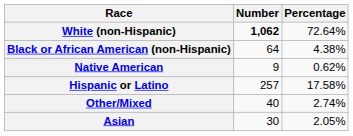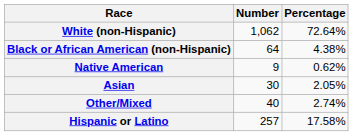 <table class="wikitable" style="text-align:right">
 <tr>
 <th scope="col">Race</th>
 <th scope="col">Number</th>
 <th scope="col">Percentage</th>
 </tr>
 <tr>
 <th scope="row"><a href='#'>White</a> (non-Hispanic)</th>
-<td><strong>1,062</strong></td>
+<td>1,062</td>
 <td>72.64%</td>
 </tr>
 <tr>
 <th scope="row"><a href='#'>Black or African American</a> (non-Hispanic)</th>
 <td>64</td>
 <td>4.38%</td>
 </tr>
 <tr>
 <th scope="row"><a href='#'>Native American</a></th>
 <td>9</td>
 <td>0.62%</td>
 </tr>
 <tr>
-<th scope="row"><a href='#'>Hispanic</a> or <a href='#'>Latino</a></th>
-<td>257</td>
-<td>17.58%</td>
+<th scope="row"><a href='#'>Asian</a></th>
+<td>30</td>
+<td>2.05%</td>
 </tr>
 <tr>
 <th scope="row"><a href='#'>Other/Mixed</a></th>
 <td>40</td>
 <td>2.74%</td>
 </tr>
 <tr>
-<th scope="row"><a href='#'>Asian</a></th>
-<td>30</td>
-<td>2.05%</td>
+<th scope="row"><a href='#'>Hispanic</a> or <a href='#'>Latino</a></th>
+<td>257</td>
+<td>17.58%</td>
 </tr>
 </table>
